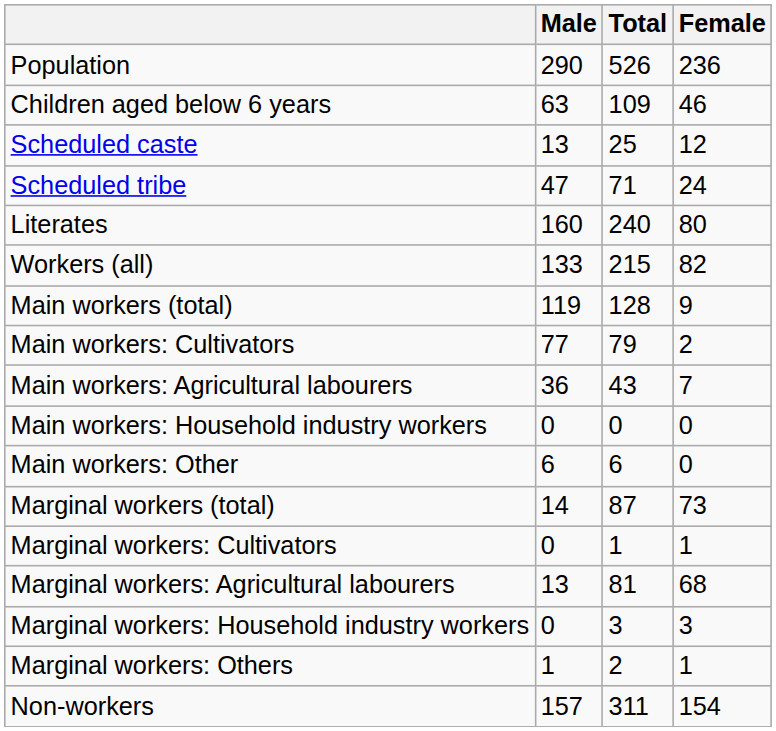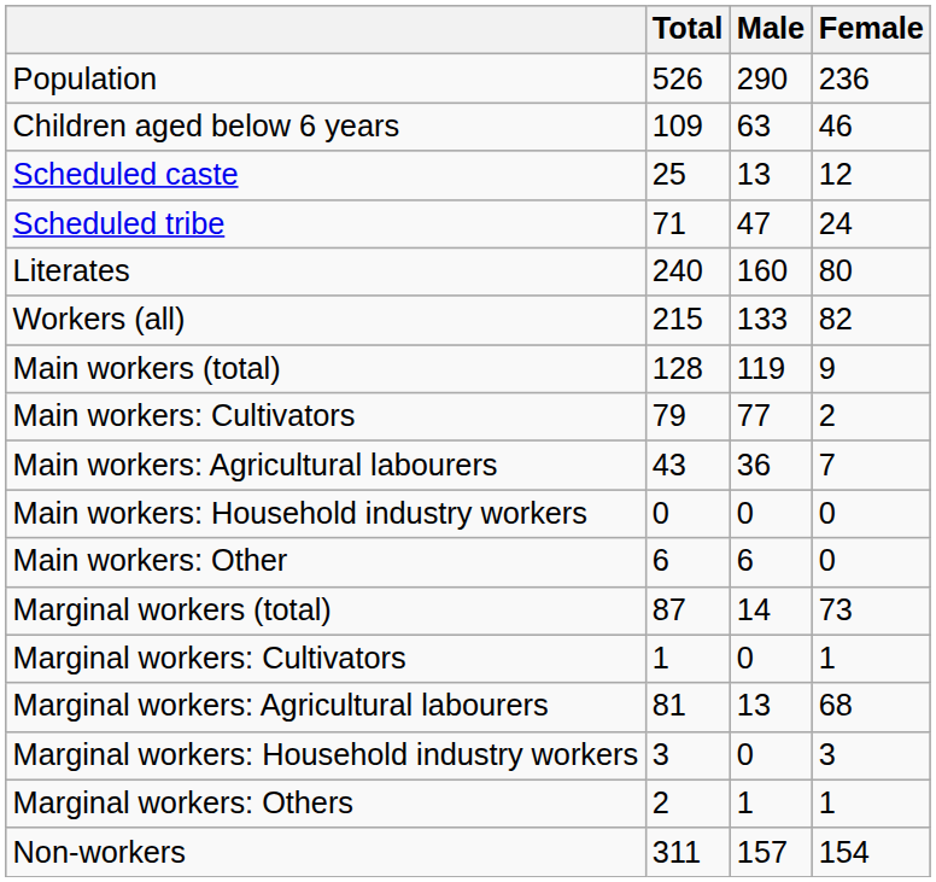 <table class="wikitable sortable">
 <tr>
 <th></th>
+<th>Total</th>
 <th>Male</th>
-<th>Total</th>
 <th>Female</th>
 </tr>
 <tr>
 <td>Population</td>
+<td>526</td>
 <td>290</td>
-<td>526</td>
 <td>236</td>
 </tr>
 <tr>
 <td>Children aged below 6 years</td>
+<td>109</td>
 <td>63</td>
-<td>109</td>
 <td>46</td>
 </tr>
 <tr>
 <td><a href='#'>Scheduled caste</a></td>
+<td>25</td>
 <td>13</td>
-<td>25</td>
 <td>12</td>
 </tr>
 <tr>
 <td><a href='#'>Scheduled tribe</a></td>
+<td>71</td>
 <td>47</td>
-<td>71</td>
 <td>24</td>
 </tr>
 <tr>
 <td>Literates</td>
+<td>240</td>
 <td>160</td>
-<td>240</td>
 <td>80</td>
 </tr>
 <tr>
 <td>Workers (all)</td>
+<td>215</td>
 <td>133</td>
-<td>215</td>
 <td>82</td>
 </tr>
 <tr>
 <td>Main workers (total)</td>
+<td>128</td>
 <td>119</td>
-<td>128</td>
 <td>9</td>
 </tr>
 <tr>
 <td>Main workers: Cultivators</td>
+<td>79</td>
 <td>77</td>
-<td>79</td>
 <td>2</td>
 </tr>
 <tr>
 <td>Main workers: Agricultural labourers</td>
+<td>43</td>
 <td>36</td>
-<td>43</td>
 <td>7</td>
 </tr>
 <tr>
 <td>Main workers: Household industry workers</td>
 <td>0</td>
 <td>0</td>
 <td>0</td>
 </tr>
 <tr>
 <td>Main workers: Other</td>
 <td>6</td>
 <td>6</td>
 <td>0</td>
 </tr>
 <tr>
 <td>Marginal workers (total)</td>
+<td>87</td>
 <td>14</td>
-<td>87</td>
 <td>73</td>
 </tr>
 <tr>
 <td>Marginal workers: Cultivators</td>
+<td>1</td>
 <td>0</td>
+<td>1</td>
+</tr>
+<tr>
+<td>Marginal workers: Agricultural labourers</td>
+<td>81</td>
+<td>13</td>
+<td>68</td>
+</tr>
+<tr>
+<td>Marginal workers: Household industry workers</td>
+<td>3</td>
+<td>0</td>
+<td>3</td>
+</tr>
+<tr>
+<td>Marginal workers: Others</td>
+<td>2</td>
 <td>1</td>
 <td>1</td>
 </tr>
 <tr>
-<td>Marginal workers: Agricultural labourers</td>
-<td>13</td>
-<td>81</td>
-<td>68</td>
-</tr>
-<tr>
-<td>Marginal workers: Household industry workers</td>
-<td>0</td>
-<td>3</td>
-<td>3</td>
-</tr>
-<tr>
-<td>Marginal workers: Others</td>
-<td>1</td>
-<td>2</td>
-<td>1</td>
-</tr>
-<tr>
 <td>Non-workers</td>
+<td>311</td>
 <td>157</td>
-<td>311</td>
 <td>154</td>
 </tr>
 </table>
